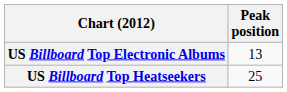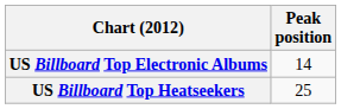 <table class="wikitable sortable plainrowheaders">
 <tr>
 <th>Chart (2012)</th>
 <th>Peak<br>position</th>
 </tr>
 <tr>
 <th scope="row">US <em><a href='#'>Billboard</a></em> <a href='#'>Top Electronic Albums</a></th>
-<td align="center">13</td>
+<td align="center">14</td>
 </tr>
 <tr>
 <th scope="row">US <em><a href='#'>Billboard</a></em> <a href='#'>Top Heatseekers</a></th>
 <td align="center">25</td>
 </tr>
 </table>
